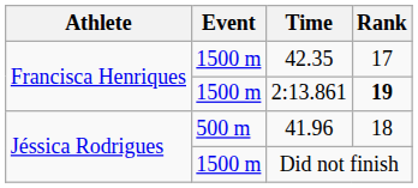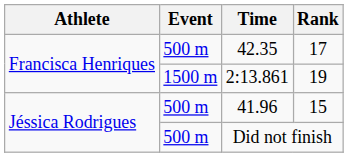 <table class="wikitable" style="font-size:90%">
 <tr>
 <th>Athlete</th>
 <th>Event</th>
 <th>Time</th>
 <th>Rank</th>
 </tr>
 <tr align=center>
 <td align=left rowspan=2><a href='#'>Francisca Henriques</a></td>
-<td align=left><a href='#'>1500 m</a></td>
+<td align=left><a href='#'>500 m</a></td>
 <td>42.35</td>
 <td>17</td>
 </tr>
 <tr align=center>
 <td align=left><a href='#'>1500 m</a></td>
 <td>2:13.861</td>
-<td><strong>19</strong></td>
+<td>19</td>
 </tr>
 <tr align=center>
 <td align=left rowspan=2><a href='#'>Jéssica Rodrigues</a></td>
 <td align=left><a href='#'>500 m</a></td>
 <td>41.96</td>
-<td>18</td>
+<td>15</td>
 </tr>
 <tr align=center>
-<td align=left><a href='#'>1500 m</a></td>
+<td align=left><a href='#'>500 m</a></td>
 <td colspan=2>Did not finish</td>
 </tr>
 </table>
